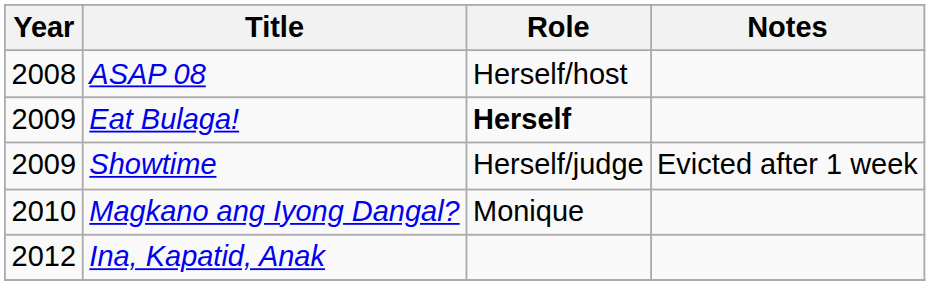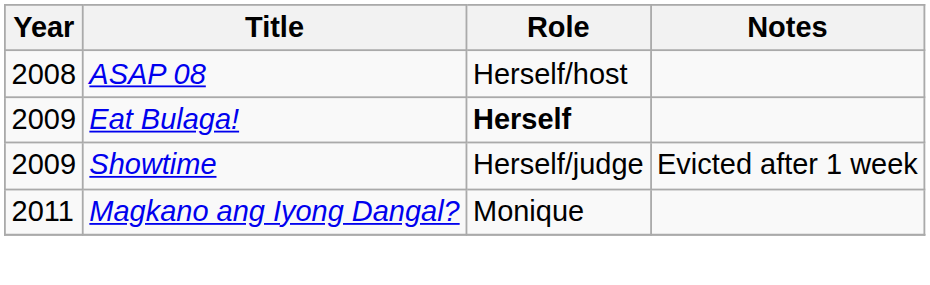 <table class="wikitable sortable">
 <tr>
 <th>Year</th>
 <th>Title</th>
 <th>Role</th>
 <th class="unsortable">Notes</th>
 </tr>
 <tr>
 <td>2008</td>
 <td><em><a href='#'>ASAP 08</a></em></td>
 <td>Herself/host</td>
 <td></td>
 </tr>
 <tr>
 <td>2009</td>
 <td><em><a href='#'>Eat Bulaga!</a></em></td>
 <td><strong>Herself</strong></td>
 <td></td>
 </tr>
 <tr>
 <td>2009</td>
 <td><em><a href='#'>Showtime</a></em></td>
 <td>Herself/judge</td>
 <td>Evicted after 1 week</td>
 </tr>
 <tr>
-<td>2010</td>
+<td>2011</td>
 <td><em><a href='#'>Magkano ang Iyong Dangal?</a></em></td>
 <td>Monique</td>
 <td></td>
 </tr>
 <tr>
-<td>2012</td>
-<td><em><a href='#'>Ina, Kapatid, Anak</a></em></td>
-<td></td>
-<td></td>
-</tr>
-<tr>
 </tr>
 </table>
